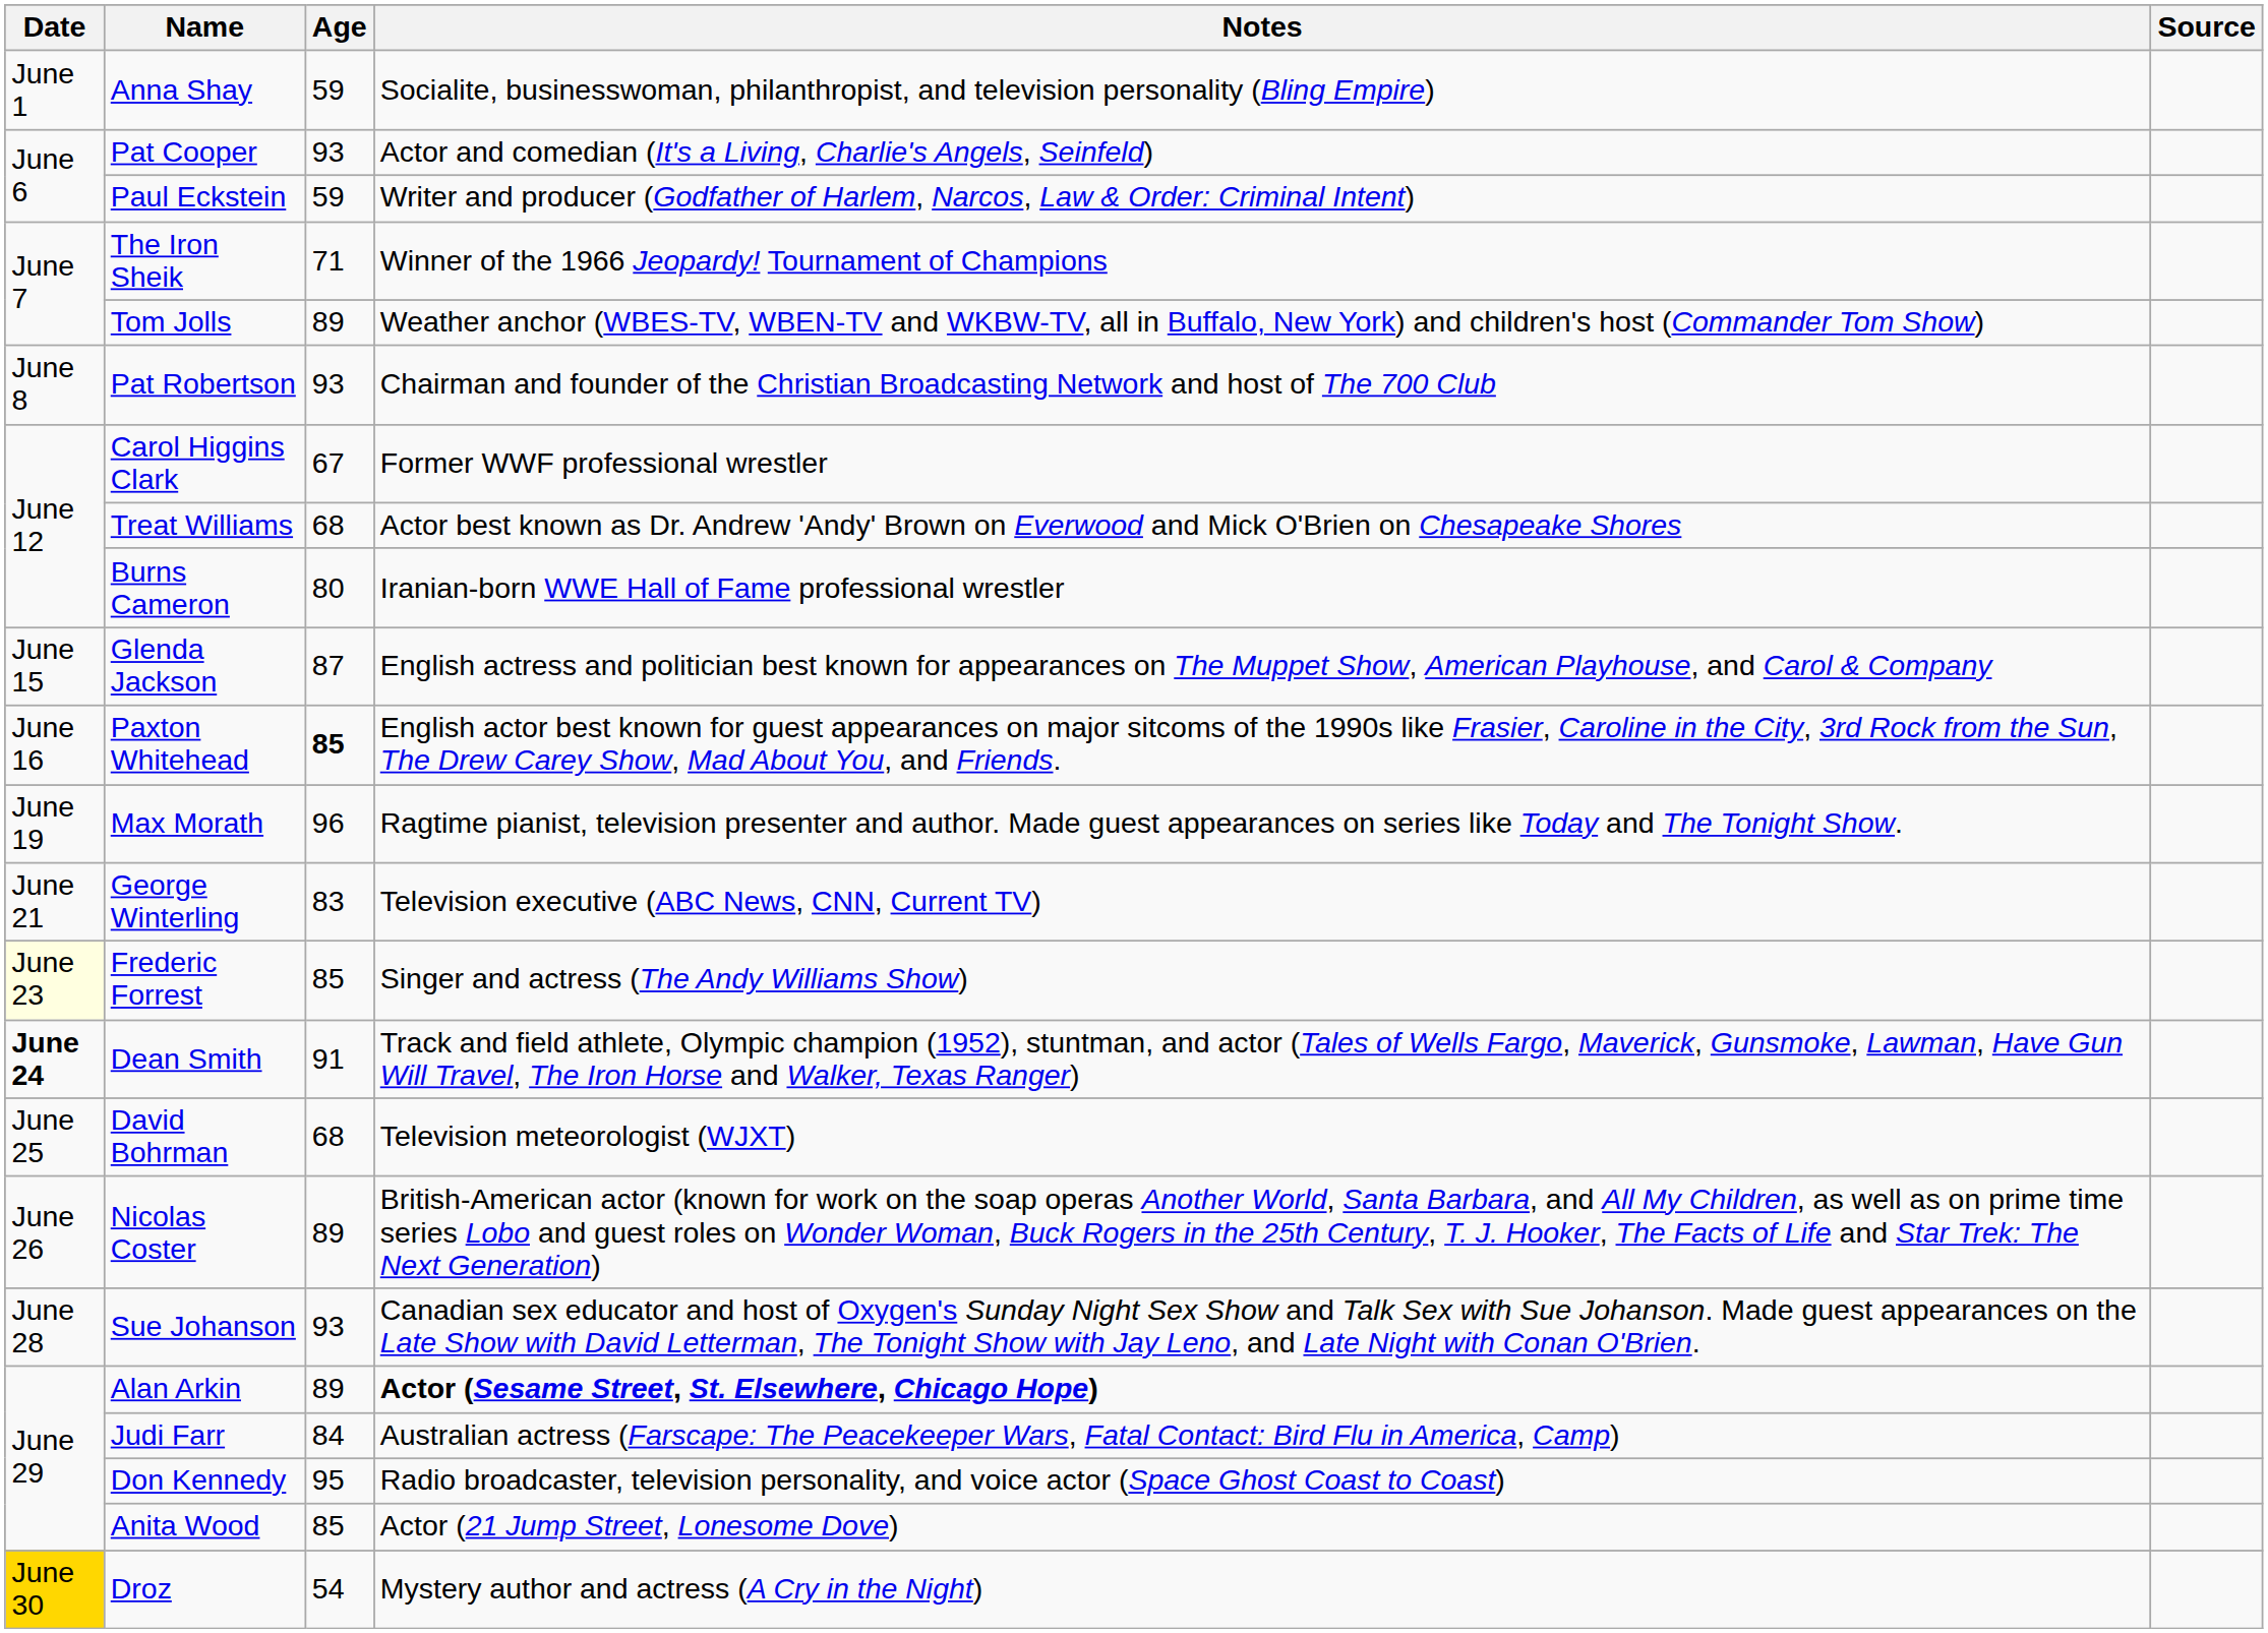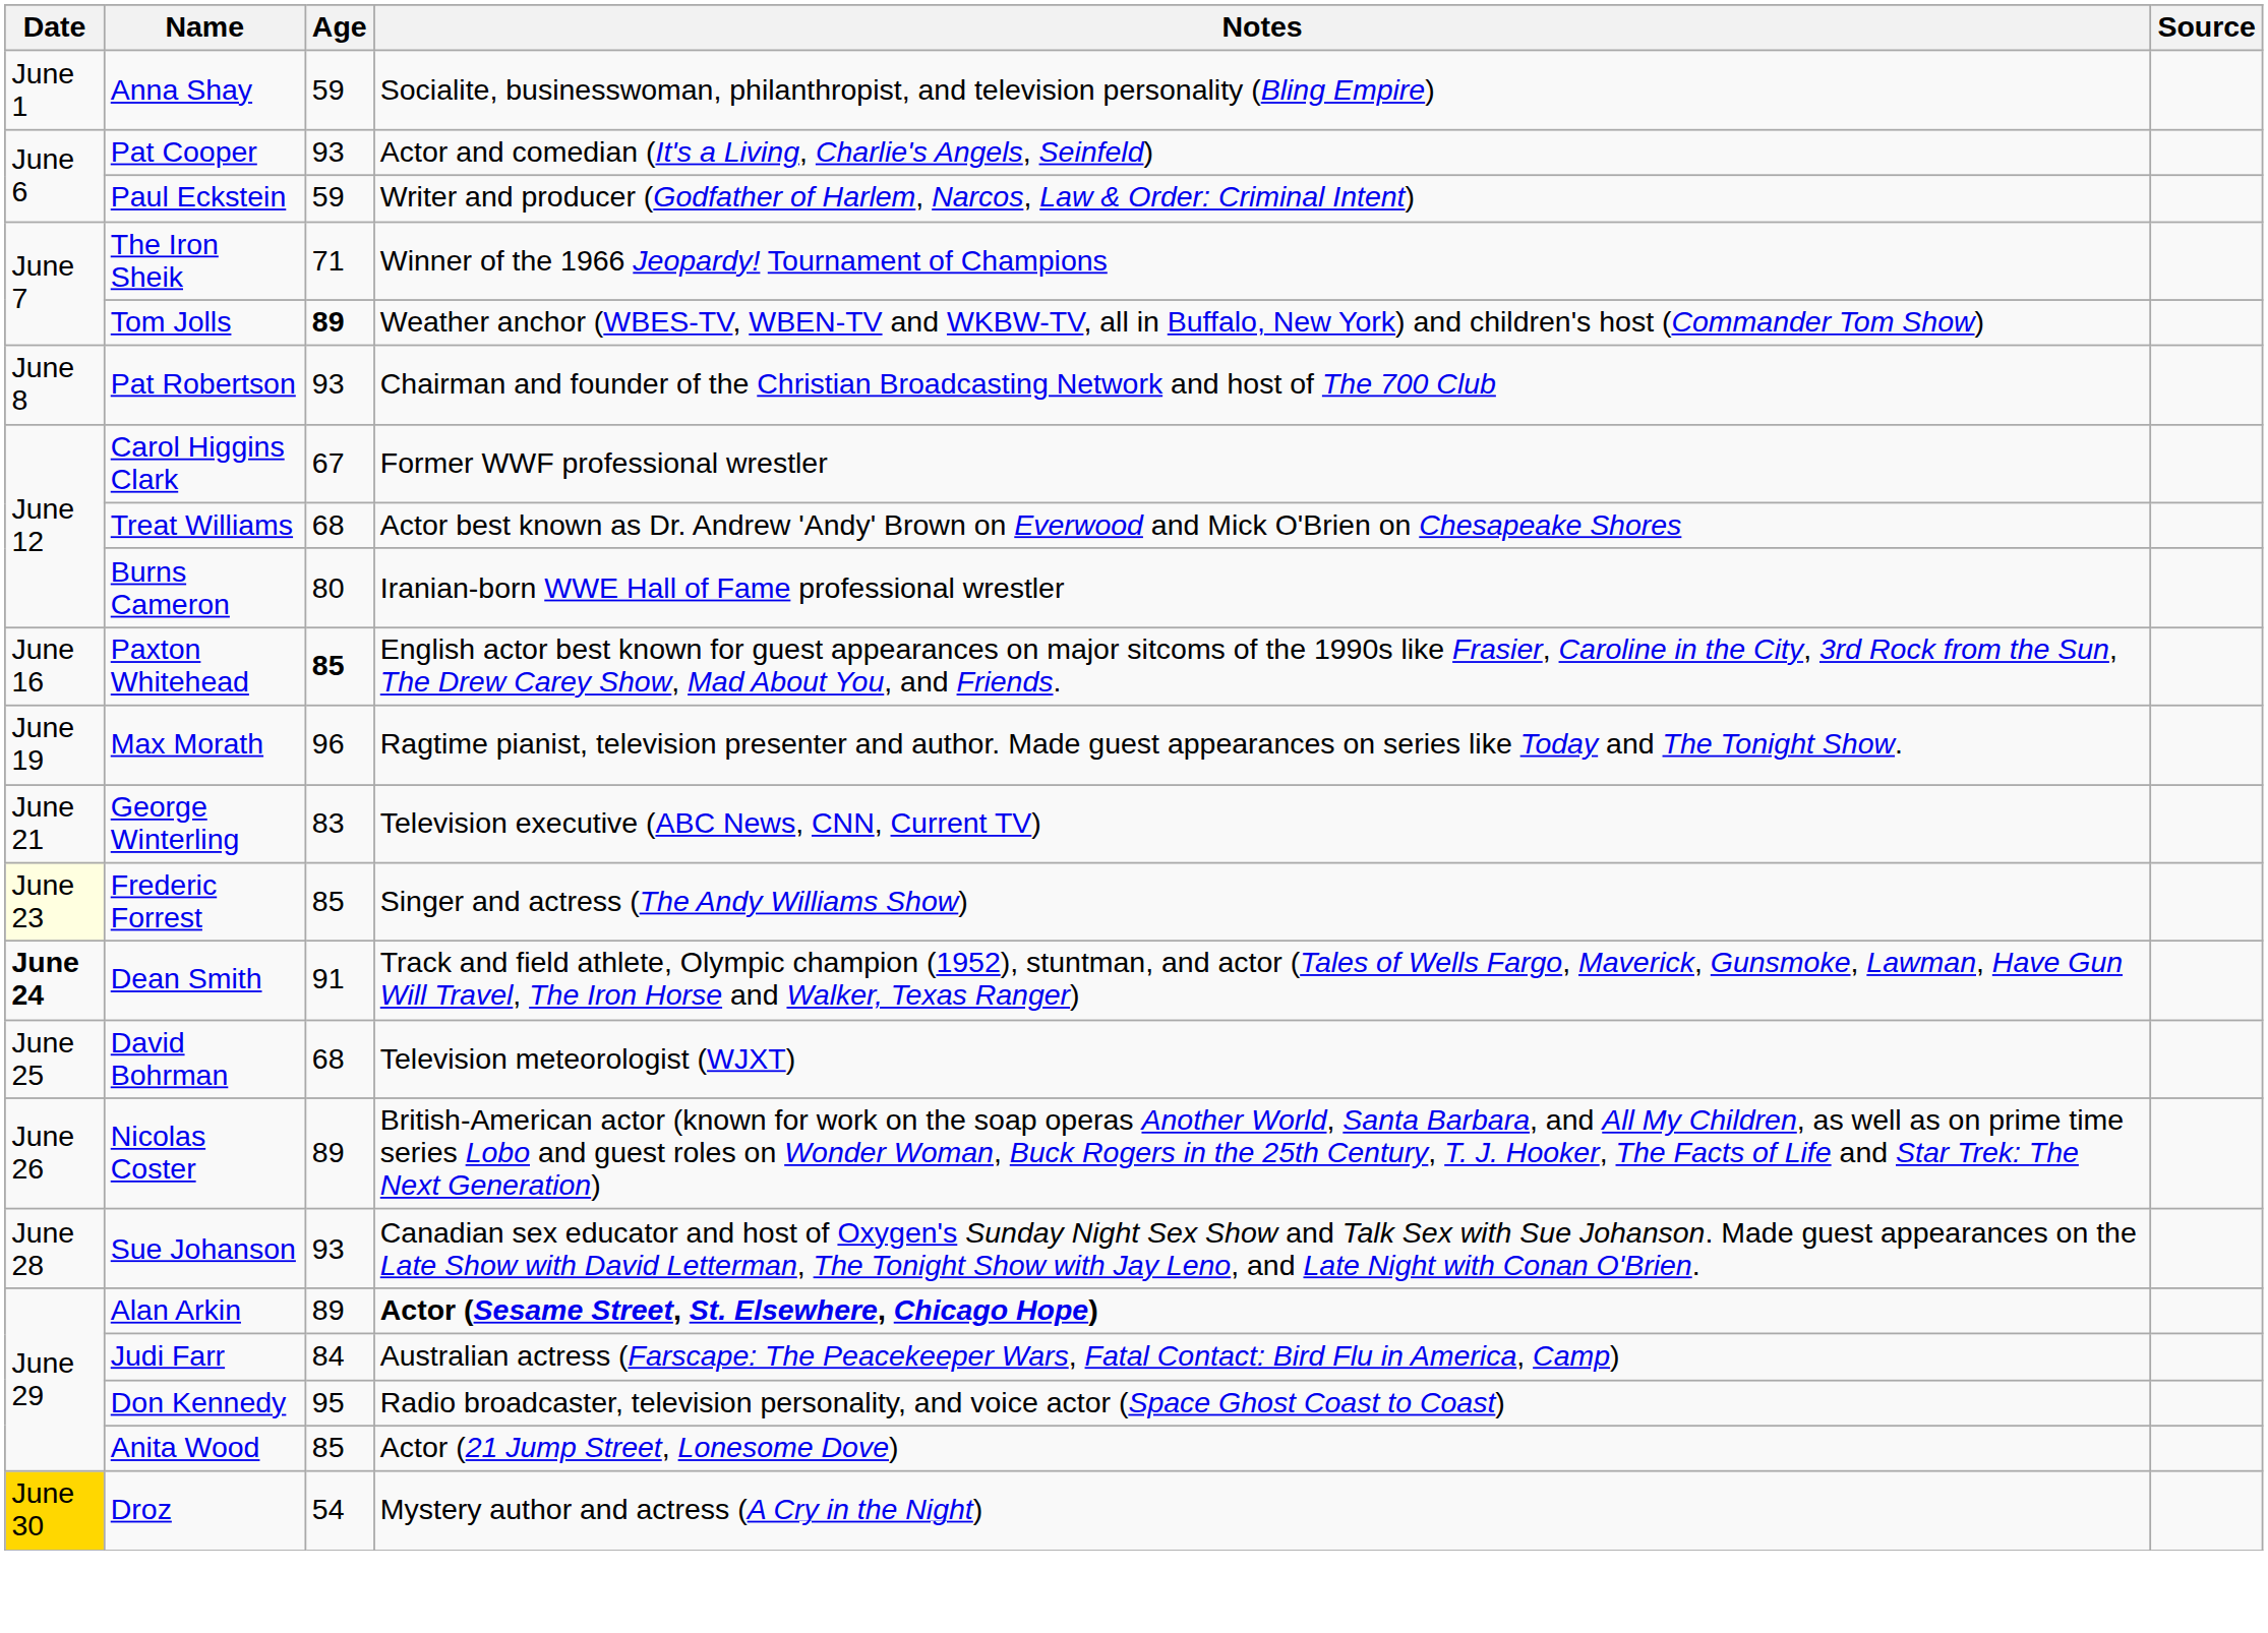 <table class="wikitable sortable">
 <tr>
 <th>Date</th>
 <th>Name</th>
 <th>Age</th>
 <th>Notes</th>
 <th>Source</th>
 </tr>
 <tr>
 <td>June 1</td>
 <td><a href='#'>Anna Shay</a></td>
 <td>59</td>
 <td>Socialite, businesswoman, philanthropist, and television personality (<em><a href='#'>Bling Empire</a></em>)</td>
 <td></td>
 </tr>
 <tr>
 <td rowspan=2>June 6</td>
 <td><a href='#'>Pat Cooper</a></td>
 <td>93</td>
 <td>Actor and comedian (<em><a href='#'>It's a Living</a></em>, <em><a href='#'>Charlie's Angels</a></em>, <em><a href='#'>Seinfeld</a></em>)</td>
 <td></td>
 </tr>
 <tr>
 <td><a href='#'>Paul Eckstein</a></td>
 <td>59</td>
 <td>Writer and producer (<em><a href='#'>Godfather of Harlem</a></em>, <em><a href='#'>Narcos</a></em>, <em><a href='#'>Law & Order: Criminal Intent</a></em>)</td>
 <td></td>
 </tr>
 <tr>
 <td rowspan=2>June 7</td>
 <td><a href='#'>The Iron Sheik</a></td>
 <td>71</td>
 <td>Winner of the 1966 <em><a href='#'>Jeopardy!</a></em> <a href='#'>Tournament of Champions</a></td>
 <td></td>
 </tr>
 <tr>
 <td><a href='#'>Tom Jolls</a></td>
-<td>89</td>
+<td><strong>89</strong></td>
 <td>Weather anchor (<a href='#'>WBES-TV</a>, <a href='#'>WBEN-TV</a> and <a href='#'>WKBW-TV</a>, all in <a href='#'>Buffalo, New York</a>) and children's host (<em><a href='#'>Commander Tom Show</a></em>)</td>
 <td></td>
 </tr>
 <tr>
 <td>June 8</td>
 <td><a href='#'>Pat Robertson</a></td>
 <td>93</td>
 <td>Chairman and founder of the <a href='#'>Christian Broadcasting Network</a> and host of <em><a href='#'>The 700 Club</a></em></td>
 <td></td>
 </tr>
 <tr>
 <td rowspan=3>June 12</td>
 <td><a href='#'>Carol Higgins Clark</a></td>
 <td>67</td>
 <td>Former WWF professional wrestler</td>
 <td></td>
 </tr>
 <tr>
 <td><a href='#'>Treat Williams</a></td>
 <td>68</td>
 <td>Actor best known as Dr. Andrew 'Andy' Brown on <em><a href='#'>Everwood</a></em> and Mick O'Brien on <em><a href='#'>Chesapeake Shores</a></em></td>
 <td></td>
 </tr>
 <tr>
 <td><a href='#'>Burns Cameron</a></td>
 <td>80</td>
 <td>Iranian-born <a href='#'>WWE Hall of Fame</a> professional wrestler</td>
-<td></td>
-</tr>
-<tr>
-<td>June 15</td>
-<td><a href='#'>Glenda Jackson</a></td>
-<td>87</td>
-<td>English actress and politician best known for appearances on <em><a href='#'>The Muppet Show</a></em>, <em><a href='#'>American Playhouse</a></em>, and <em><a href='#'>Carol & Company</a></em></td>
 <td></td>
 </tr>
 <tr>
 <td>June 16</td>
 <td><a href='#'>Paxton Whitehead</a></td>
 <td><strong>85</strong></td>
 <td>English actor best known for guest appearances on major sitcoms of the 1990s like <em><a href='#'>Frasier</a></em>, <em><a href='#'>Caroline in the City</a></em>, <em><a href='#'>3rd Rock from the Sun</a></em>, <em><a href='#'>The Drew Carey Show</a></em>, <em><a href='#'>Mad About You</a></em>, and <em><a href='#'>Friends</a></em>.</td>
 <td></td>
 </tr>
 <tr>
 <td>June 19</td>
 <td><a href='#'>Max Morath</a></td>
 <td>96</td>
 <td>Ragtime pianist, television presenter and author. Made guest appearances on series like <em><a href='#'>Today</a></em> and <em><a href='#'>The Tonight Show</a></em>.</td>
 <td></td>
 </tr>
 <tr>
 <td>June 21</td>
 <td><a href='#'>George Winterling</a></td>
 <td>83</td>
 <td>Television executive (<a href='#'>ABC News</a>, <a href='#'>CNN</a>, <a href='#'>Current TV</a>)</td>
 <td></td>
 </tr>
 <tr>
 <td style="background: lightyellow;">June 23</td>
 <td><a href='#'>Frederic Forrest</a></td>
 <td>85</td>
 <td>Singer and actress (<em><a href='#'>The Andy Williams Show</a></em>)</td>
 <td></td>
 </tr>
 <tr>
 <td><strong>June 24</strong></td>
 <td><a href='#'>Dean Smith</a></td>
 <td>91</td>
 <td>Track and field athlete, Olympic champion (<a href='#'>1952</a>), stuntman, and actor (<em><a href='#'>Tales of Wells Fargo</a></em>, <em><a href='#'>Maverick</a></em>, <em><a href='#'>Gunsmoke</a></em>, <em><a href='#'>Lawman</a></em>, <em><a href='#'>Have Gun Will Travel</a></em>, <em><a href='#'>The Iron Horse</a></em> and <em><a href='#'>Walker, Texas Ranger</a></em>)</td>
 <td></td>
 </tr>
 <tr>
 <td>June 25</td>
 <td><a href='#'>David Bohrman</a></td>
 <td>68</td>
 <td>Television meteorologist (<a href='#'>WJXT</a>)</td>
 <td></td>
 </tr>
 <tr>
 <td>June 26</td>
 <td><a href='#'>Nicolas Coster</a></td>
 <td>89</td>
 <td>British-American actor (known for work on the soap operas <em><a href='#'>Another World</a></em>, <em><a href='#'>Santa Barbara</a></em>, and <em><a href='#'>All My Children</a></em>, as well as on prime time series <em><a href='#'>Lobo</a></em> and guest roles on <em><a href='#'>Wonder Woman</a></em>, <em><a href='#'>Buck Rogers in the 25th Century</a></em>, <em><a href='#'>T. J. Hooker</a></em>, <em><a href='#'>The Facts of Life</a></em> and <em><a href='#'>Star Trek: The Next Generation</a></em>)</td>
 <td></td>
 </tr>
 <tr>
 <td>June 28</td>
 <td><a href='#'>Sue Johanson</a></td>
 <td>93</td>
 <td>Canadian sex educator and host of <a href='#'>Oxygen's</a> <em>Sunday Night Sex Show</em> and <em>Talk Sex with Sue Johanson</em>. Made guest appearances on the <em><a href='#'>Late Show with David Letterman</a></em>, <em><a href='#'>The Tonight Show with Jay Leno</a></em>, and <em><a href='#'>Late Night with Conan O'Brien</a></em>.</td>
 <td></td>
 </tr>
 <tr>
 <td rowspan="4">June 29</td>
 <td><a href='#'>Alan Arkin</a></td>
 <td>89</td>
 <td><strong>Actor (<em><a href='#'>Sesame Street</a></em>, <em><a href='#'>St. Elsewhere</a></em>, <em><a href='#'>Chicago Hope</a></em>)</strong></td>
 <td></td>
 </tr>
 <tr>
 <td><a href='#'>Judi Farr</a></td>
 <td>84</td>
 <td>Australian actress (<em><a href='#'>Farscape: The Peacekeeper Wars</a></em>, <em><a href='#'>Fatal Contact: Bird Flu in America</a></em>, <em><a href='#'>Camp</a></em>)</td>
 <td></td>
 </tr>
 <tr>
 <td><a href='#'>Don Kennedy</a></td>
 <td>95</td>
 <td>Radio broadcaster, television personality, and voice actor (<em><a href='#'>Space Ghost Coast to Coast</a></em>)</td>
 <td></td>
 </tr>
 <tr>
 <td><a href='#'>Anita Wood</a></td>
 <td>85</td>
 <td>Actor (<em><a href='#'>21 Jump Street</a></em>, <em><a href='#'>Lonesome Dove</a></em>)</td>
 <td></td>
 </tr>
 <tr>
 <td style="background: gold;">June 30</td>
 <td><a href='#'>Droz</a></td>
 <td>54</td>
 <td>Mystery author and actress (<em><a href='#'>A Cry in the Night</a></em>)</td>
 <td></td>
 </tr>
 </table>
